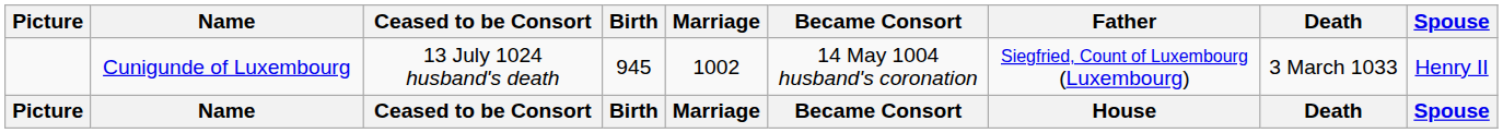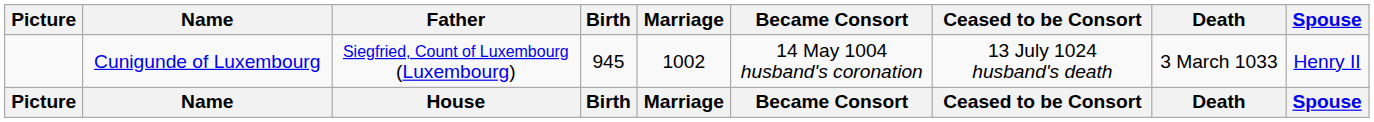 <table width=90% class="wikitable">
 <tr>
 <th>Picture</th>
 <th>Name</th>
-<th>Ceased to be Consort</th>
+<th>Father</th>
 <th>Birth</th>
 <th>Marriage</th>
 <th>Became Consort</th>
-<th>Father</th>
+<th>Ceased to be Consort</th>
 <th>Death</th>
 <th><a href='#'>Spouse</a></th>
 </tr>
 <tr>
 <td align=center></td>
 <td align=center><a href='#'>Cunigunde of Luxembourg</a></td>
-<td align="center">13 July 1024<br><em>husband's death</em></td>
+<td align="center"><small><a href='#'>Siegfried, Count of Luxembourg</a></small><br>(<a href='#'>Luxembourg</a>)</td>
 <td align="center">945</td>
 <td align="center">1002</td>
 <td align="center">14 May 1004<br><em>husband's coronation</em></td>
-<td align="center"><small><a href='#'>Siegfried, Count of Luxembourg</a></small><br>(<a href='#'>Luxembourg</a>)</td>
+<td align="center">13 July 1024<br><em>husband's death</em></td>
 <td align="center">3 March 1033</td>
 <td align="center"><a href='#'>Henry II</a></td>
 </tr>
 <tr>
 <th>Picture</th>
 <th>Name</th>
-<th>Ceased to be Consort</th>
+<th>House</th>
 <th>Birth</th>
 <th>Marriage</th>
 <th>Became Consort</th>
-<th>House</th>
+<th>Ceased to be Consort</th>
 <th>Death</th>
 <th><a href='#'>Spouse</a></th>
 </tr>
 </table>
